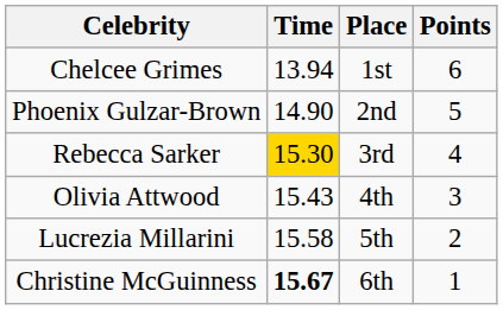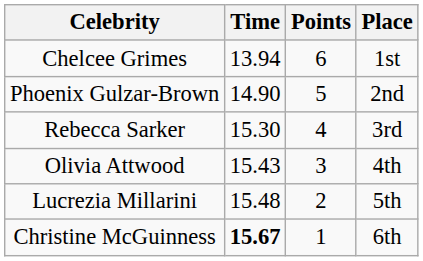 <table class="wikitable plainrowheaders" style="text-align:center;">
 <tr>
 <th>Celebrity</th>
 <th>Time</th>
+<th>Points</th>
 <th>Place</th>
-<th>Points</th>
 </tr>
 <tr>
 <td>Chelcee Grimes</td>
 <td>13.94</td>
+<td>6</td>
 <td>1st</td>
-<td>6</td>
 </tr>
 <tr>
 <td>Phoenix Gulzar-Brown</td>
 <td>14.90</td>
+<td>5</td>
 <td>2nd</td>
-<td>5</td>
 </tr>
 <tr>
 <td>Rebecca Sarker</td>
-<td style="background: gold;">15.30</td>
+<td>15.30</td>
+<td>4</td>
 <td>3rd</td>
-<td>4</td>
 </tr>
 <tr>
 <td>Olivia Attwood</td>
 <td>15.43</td>
+<td>3</td>
 <td>4th</td>
-<td>3</td>
 </tr>
 <tr>
 <td>Lucrezia Millarini</td>
-<td>15.58</td>
+<td>15.48</td>
+<td>2</td>
 <td>5th</td>
-<td>2</td>
 </tr>
 <tr>
 <td>Christine McGuinness</td>
 <td><strong>15.67</strong></td>
+<td>1</td>
 <td>6th</td>
-<td>1</td>
 </tr>
 </table>
